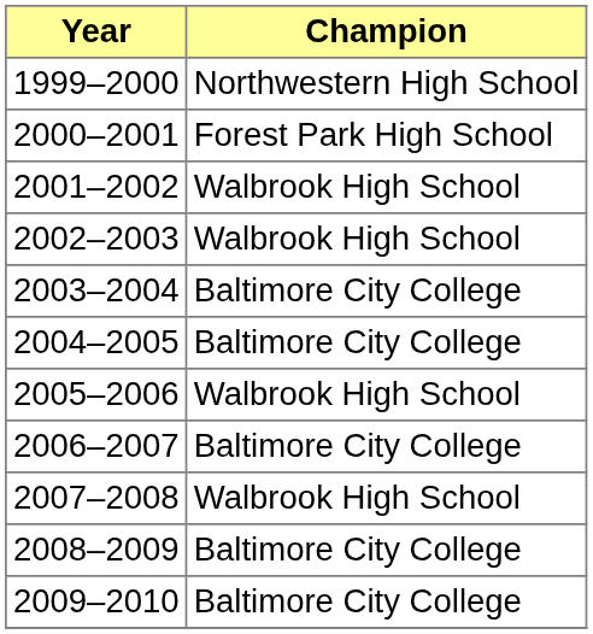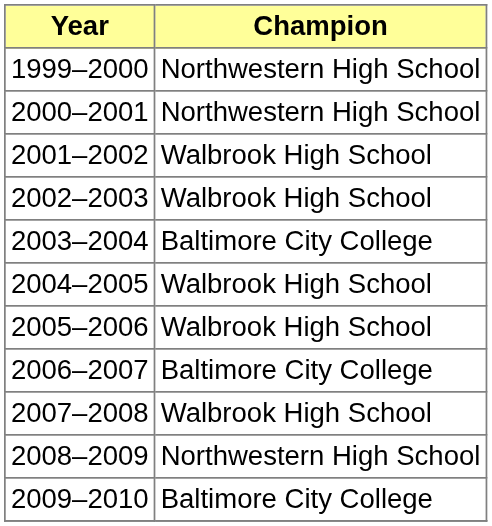 <table width="auto" cellpadding="3" cellspacing="0" border="1" style="border-collapse: collapse">
 <tr bgcolor="#FFFF99">
 <th>Year</th>
 <th>Champion</th>
 </tr>
 <tr>
 <td>1999–2000</td>
 <td>Northwestern High School</td>
 </tr>
 <tr>
 <td>2000–2001</td>
-<td>Forest Park High School</td>
+<td>Northwestern High School</td>
 </tr>
 <tr>
 <td>2001–2002</td>
 <td>Walbrook High School</td>
 </tr>
 <tr>
 <td>2002–2003</td>
 <td>Walbrook High School</td>
 </tr>
 <tr>
 <td>2003–2004</td>
 <td>Baltimore City College</td>
 </tr>
 <tr>
 <td>2004–2005</td>
-<td>Baltimore City College</td>
+<td>Walbrook High School</td>
 </tr>
 <tr>
 <td>2005–2006</td>
 <td>Walbrook High School</td>
 </tr>
 <tr>
 <td>2006–2007</td>
 <td>Baltimore City College</td>
 </tr>
 <tr>
 <td>2007–2008</td>
 <td>Walbrook High School</td>
 </tr>
 <tr>
 <td>2008–2009</td>
-<td>Baltimore City College</td>
+<td>Northwestern High School</td>
 </tr>
 <tr>
 <td>2009–2010</td>
 <td>Baltimore City College</td>
 </tr>
 <tr>
 </tr>
 </table>
